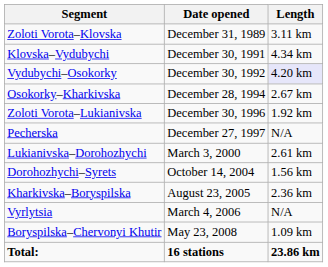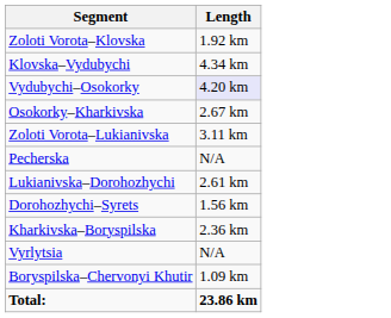 <table class="wikitable" style="border-collapse: collapse; text-align: left;">
 <tr>
 <th>Segment</th>
-<th>Date opened</th>
 <th>Length</th>
 </tr>
 <tr>
 <td style="text-align: left;"><a href='#'>Zoloti Vorota</a>–<a href='#'>Klovska</a></td>
-<td>December 31, 1989</td>
-<td>3.11 km</td>
+<td>1.92 km</td>
 </tr>
 <tr>
 <td style="text-align: left;"><a href='#'>Klovska</a>–<a href='#'>Vydubychi</a></td>
-<td>December 30, 1991</td>
 <td>4.34 km</td>
 </tr>
 <tr>
 <td style="text-align: left;"><a href='#'>Vydubychi</a>–<a href='#'>Osokorky</a></td>
-<td>December 30, 1992</td>
 <td style="background: lavender;">4.20 km</td>
 </tr>
 <tr>
 <td style="text-align: left;"><a href='#'>Osokorky</a>–<a href='#'>Kharkivska</a></td>
-<td>December 28, 1994</td>
 <td>2.67 km</td>
 </tr>
 <tr>
 <td style="text-align: left;"><a href='#'>Zoloti Vorota</a>–<a href='#'>Lukianivska</a></td>
-<td>December 30, 1996</td>
-<td>1.92 km</td>
+<td>3.11 km</td>
 </tr>
 <tr>
 <td style="text-align: left;"><a href='#'>Pecherska</a></td>
-<td>December 27, 1997</td>
 <td>N/A</td>
 </tr>
 <tr>
 <td style="text-align: left;"><a href='#'>Lukianivska</a>–<a href='#'>Dorohozhychi</a></td>
-<td>March 3, 2000</td>
 <td>2.61 km</td>
 </tr>
 <tr>
 <td style="text-align: left;"><a href='#'>Dorohozhychi</a>–<a href='#'>Syrets</a></td>
-<td>October 14, 2004</td>
 <td>1.56 km</td>
 </tr>
 <tr>
 <td style="text-align: left;"><a href='#'>Kharkivska</a>–<a href='#'>Boryspilska</a></td>
-<td>August 23, 2005</td>
 <td>2.36 km</td>
 </tr>
 <tr>
 <td style="text-align: left;"><a href='#'>Vyrlytsia</a></td>
-<td>March 4, 2006</td>
 <td>N/A</td>
 </tr>
 <tr>
 <td style="text-align: left;"><a href='#'>Boryspilska</a>–<a href='#'>Chervonyi Khutir</a></td>
-<td>May 23, 2008</td>
 <td>1.09 km</td>
 </tr>
 <tr>
 <td style="text-align: left;"><strong>Total:</strong></td>
-<td><strong>16 stations</strong></td>
 <td><strong>23.86 km</strong></td>
 </tr>
 </table>
